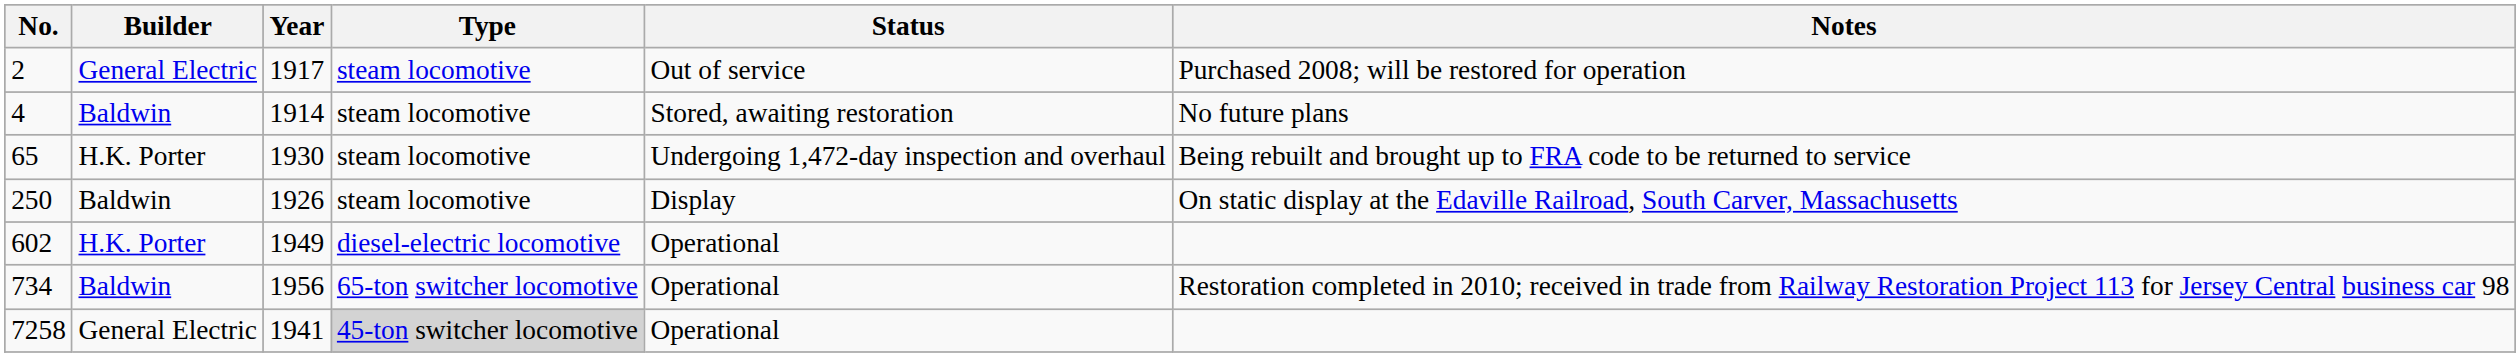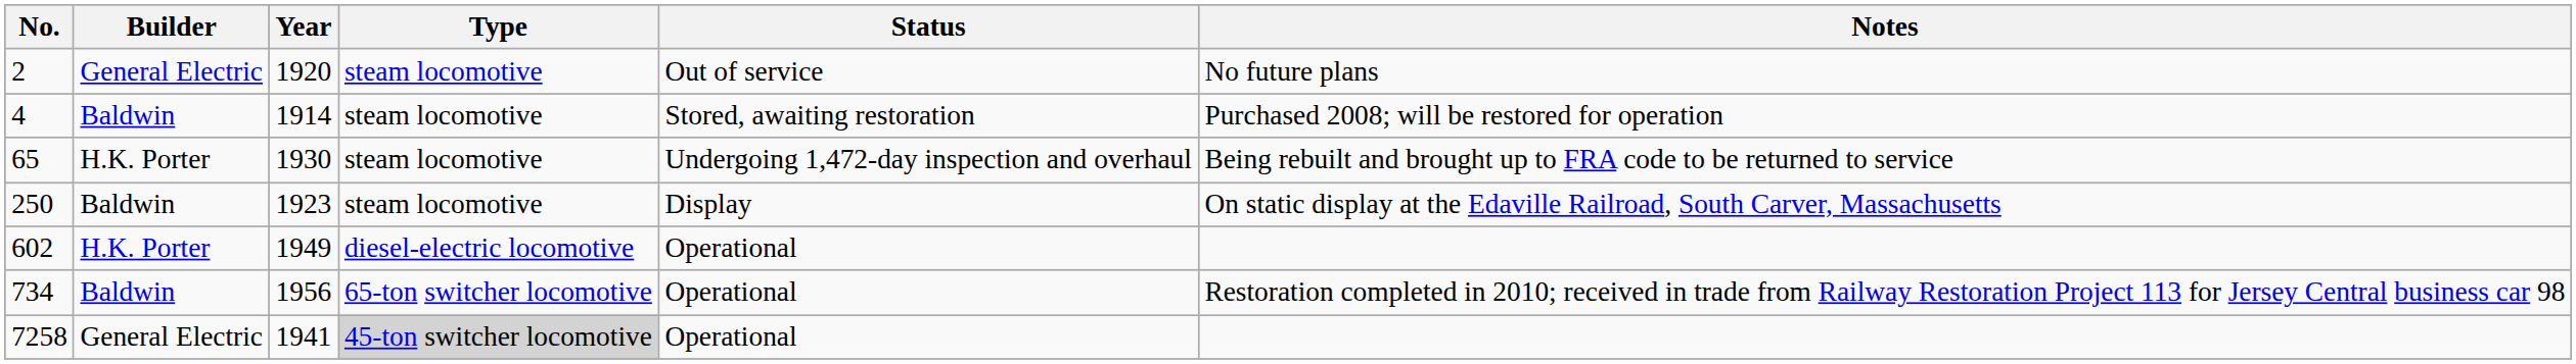 <table class="wikitable sortable">
 <tr>
 <th>No.</th>
 <th>Builder</th>
 <th>Year</th>
 <th>Type</th>
 <th>Status</th>
 <th class="unsortable">Notes</th>
 </tr>
 <tr>
 <td>2</td>
 <td><a href='#'>General Electric</a></td>
-<td>1917</td>
+<td>1920</td>
 <td> <a href='#'>steam locomotive</a></td>
 <td>Out of service</td>
-<td>Purchased 2008; will be restored for operation</td>
+<td>No future plans</td>
 </tr>
 <tr>
 <td>4</td>
 <td><a href='#'>Baldwin</a></td>
 <td>1914</td>
 <td> steam locomotive</td>
 <td>Stored, awaiting restoration</td>
-<td>No future plans</td>
+<td>Purchased 2008; will be restored for operation</td>
 </tr>
 <tr>
 <td>65</td>
 <td>H.K. Porter</td>
 <td>1930</td>
 <td> steam locomotive</td>
 <td>Undergoing 1,472-day inspection and overhaul</td>
 <td>Being rebuilt and brought up to <a href='#'>FRA</a> code to be returned to service</td>
 </tr>
 <tr>
 <td>250</td>
 <td>Baldwin</td>
-<td>1926</td>
+<td>1923</td>
 <td> steam locomotive</td>
 <td>Display</td>
 <td>On static display at the <a href='#'>Edaville Railroad</a>, <a href='#'>South Carver, Massachusetts</a></td>
 </tr>
 <tr>
 <td>602</td>
 <td><a href='#'>H.K. Porter</a></td>
 <td>1949</td>
 <td><a href='#'>diesel-electric locomotive</a></td>
 <td>Operational</td>
 <td></td>
 </tr>
 <tr>
 <td>734</td>
 <td><a href='#'>Baldwin</a></td>
 <td>1956</td>
 <td><a href='#'>65-ton</a> <a href='#'>switcher locomotive</a></td>
 <td>Operational</td>
 <td>Restoration completed in 2010; received in trade from <a href='#'>Railway Restoration Project 113</a> for <a href='#'>Jersey Central</a> <a href='#'>business car</a> 98</td>
 </tr>
 <tr>
 <td>7258</td>
 <td>General Electric</td>
 <td>1941</td>
 <td style="background: lightgrey;"><a href='#'>45-ton</a> switcher locomotive</td>
 <td>Operational</td>
 <td></td>
 </tr>
 </table>
